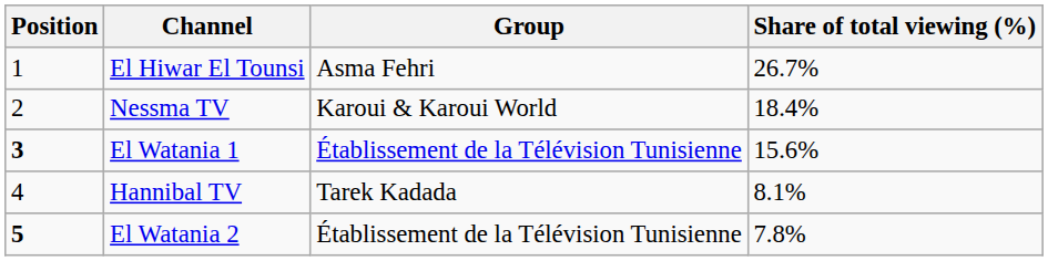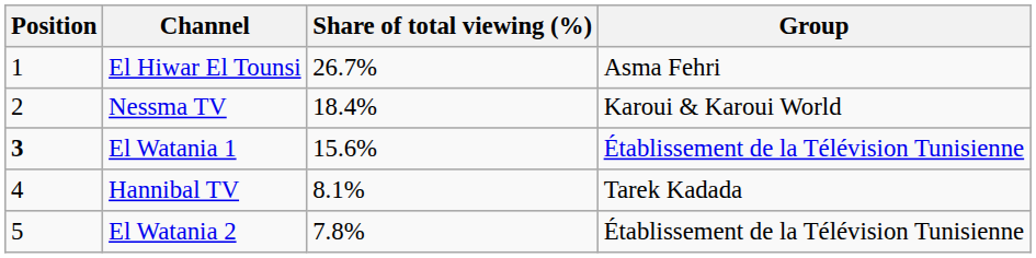 <table class="wikitable" style="font-size: 90%">
 <tr>
 <th>Position</th>
 <th>Channel</th>
+<th>Share of total viewing (%)</th>
 <th>Group</th>
-<th>Share of total viewing (%)</th>
 </tr>
 <tr>
 <td>1</td>
 <td><a href='#'>El Hiwar El Tounsi</a></td>
+<td>26.7%</td>
 <td>Asma Fehri</td>
-<td>26.7%</td>
 </tr>
 <tr>
 <td>2</td>
 <td><a href='#'>Nessma TV</a></td>
+<td>18.4%</td>
 <td>Karoui & Karoui World</td>
-<td>18.4%</td>
 </tr>
 <tr>
 <td><strong>3</strong></td>
 <td><a href='#'>El Watania 1</a></td>
+<td>15.6%</td>
 <td><a href='#'>Établissement de la Télévision Tunisienne</a></td>
-<td>15.6%</td>
 </tr>
 <tr>
 <td>4</td>
 <td><a href='#'>Hannibal TV</a></td>
+<td>8.1%</td>
 <td>Tarek Kadada</td>
-<td>8.1%</td>
 </tr>
 <tr>
-<td><strong>5</strong></td>
+<td>5</td>
 <td><a href='#'>El Watania 2</a></td>
+<td>7.8%</td>
 <td>Établissement de la Télévision Tunisienne</td>
-<td>7.8%</td>
 </tr>
 </table>
